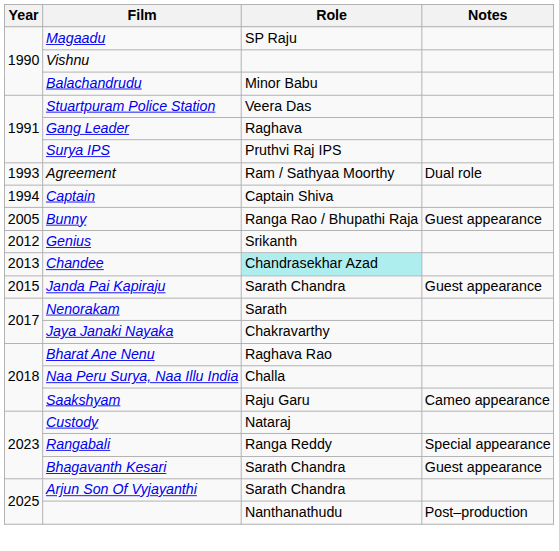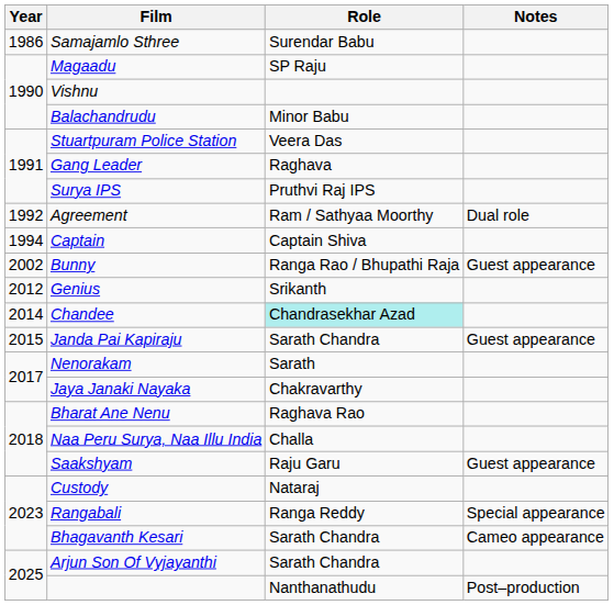 <table class="wikitable sortable">
 <tr style="background:#ccc; text-align:center;">
 <th>Year</th>
 <th>Film</th>
 <th>Role</th>
 <th class=unsortable>Notes</th>
+</tr>
+<tr>
+<td>1986</td>
+<td><em>Samajamlo Sthree</em></td>
+<td>Surendar Babu</td>
+<td></td>
 </tr>
 <tr>
 <td rowspan="3">1990</td>
 <td><em><a href='#'>Magaadu</a></em></td>
 <td>SP Raju</td>
 <td></td>
 </tr>
 <tr>
 <td><em>Vishnu</em></td>
 <td></td>
 <td></td>
 </tr>
 <tr>
 <td><em><a href='#'>Balachandrudu</a></em></td>
 <td>Minor Babu</td>
 <td></td>
 </tr>
 <tr>
 <td rowspan="3">1991</td>
 <td><em><a href='#'>Stuartpuram Police Station</a></em></td>
 <td>Veera Das</td>
 <td></td>
 </tr>
 <tr>
 <td><em><a href='#'>Gang Leader</a></em></td>
 <td>Raghava</td>
 <td></td>
 </tr>
 <tr>
 <td><em><a href='#'>Surya IPS</a></em></td>
 <td>Pruthvi Raj IPS</td>
 <td></td>
 </tr>
 <tr>
-<td>1993</td>
+<td>1992</td>
 <td><em>Agreement</em></td>
 <td>Ram / Sathyaa Moorthy</td>
 <td>Dual role</td>
 </tr>
 <tr>
 <td>1994</td>
 <td><em><a href='#'>Captain</a></em></td>
 <td>Captain Shiva</td>
 <td></td>
 </tr>
 <tr>
-<td>2005</td>
+<td>2002</td>
 <td><em><a href='#'>Bunny</a></em></td>
 <td>Ranga Rao / Bhupathi Raja</td>
 <td>Guest appearance</td>
 </tr>
 <tr>
 <td>2012</td>
 <td><em><a href='#'>Genius</a></em></td>
 <td>Srikanth</td>
 <td></td>
 </tr>
 <tr>
-<td>2013</td>
+<td>2014</td>
 <td><em><a href='#'>Chandee</a></em></td>
 <td style="background: paleturquoise;">Chandrasekhar Azad</td>
 <td></td>
 </tr>
 <tr>
 <td>2015</td>
 <td><em><a href='#'>Janda Pai Kapiraju</a></em></td>
 <td>Sarath Chandra</td>
 <td>Guest appearance</td>
 </tr>
 <tr>
 <td rowspan="2">2017</td>
 <td><em><a href='#'>Nenorakam</a></em></td>
 <td>Sarath</td>
 <td></td>
 </tr>
 <tr>
 <td><em><a href='#'>Jaya Janaki Nayaka</a></em></td>
 <td>Chakravarthy</td>
 <td></td>
 </tr>
 <tr>
 <td rowspan="3">2018</td>
 <td><em><a href='#'>Bharat Ane Nenu</a></em></td>
 <td>Raghava Rao</td>
 <td></td>
 </tr>
 <tr>
 <td><em><a href='#'>Naa Peru Surya, Naa Illu India</a></em></td>
 <td>Challa</td>
 <td></td>
 </tr>
 <tr>
 <td><em><a href='#'>Saakshyam</a></em></td>
 <td>Raju Garu</td>
-<td>Cameo appearance</td>
+<td>Guest appearance</td>
 </tr>
 <tr>
 <td rowspan="3">2023</td>
 <td><em><a href='#'>Custody</a></em></td>
 <td>Nataraj</td>
 <td></td>
 </tr>
 <tr>
 <td><em><a href='#'>Rangabali</a></em></td>
 <td>Ranga Reddy</td>
 <td>Special appearance</td>
 </tr>
 <tr>
 <td><em><a href='#'>Bhagavanth Kesari</a></em></td>
 <td>Sarath Chandra</td>
-<td>Guest appearance</td>
+<td>Cameo appearance</td>
 </tr>
 <tr>
 <td rowspan="2">2025</td>
 <td><a href='#'><em>Arjun Son Of Vyjayanthi</em></a></td>
 <td>Sarath Chandra</td>
 <td></td>
 </tr>
 <tr>
 <td></td>
 <td>Nanthanathudu</td>
 <td>Post–production</td>
 </tr>
 </table>
